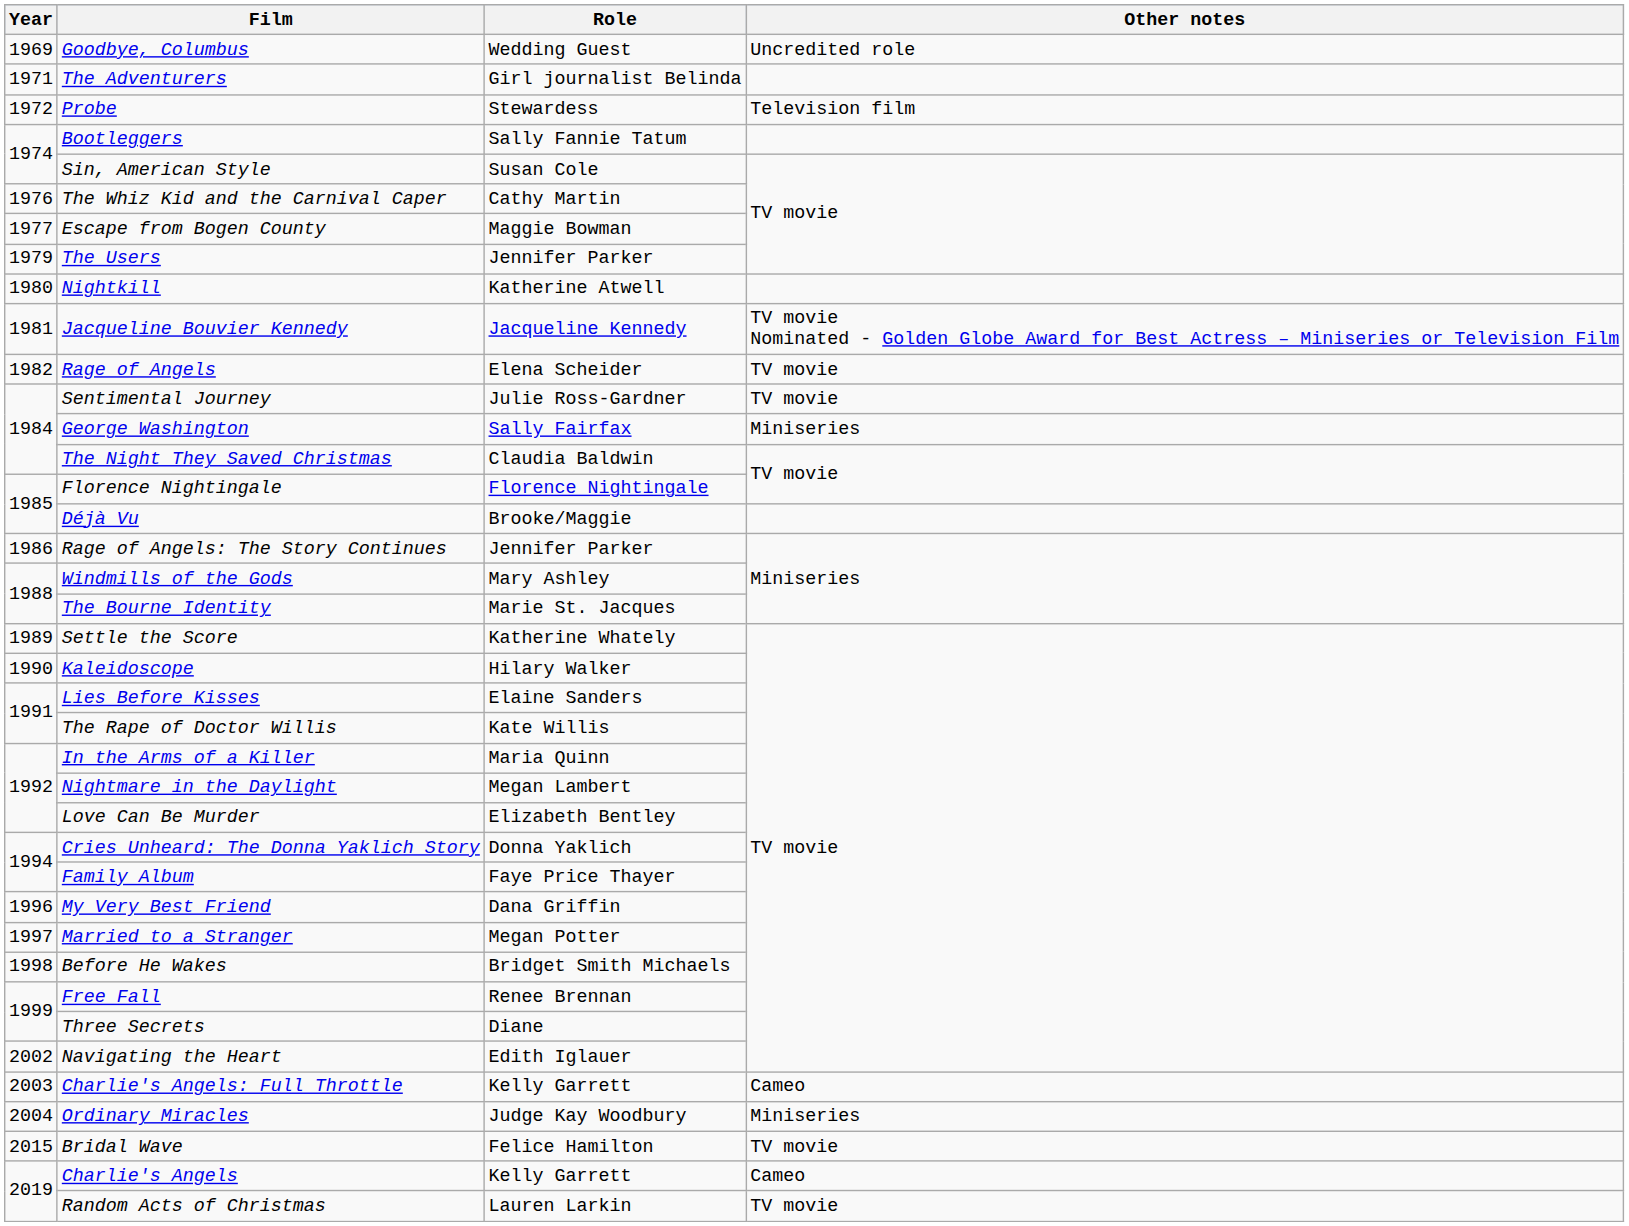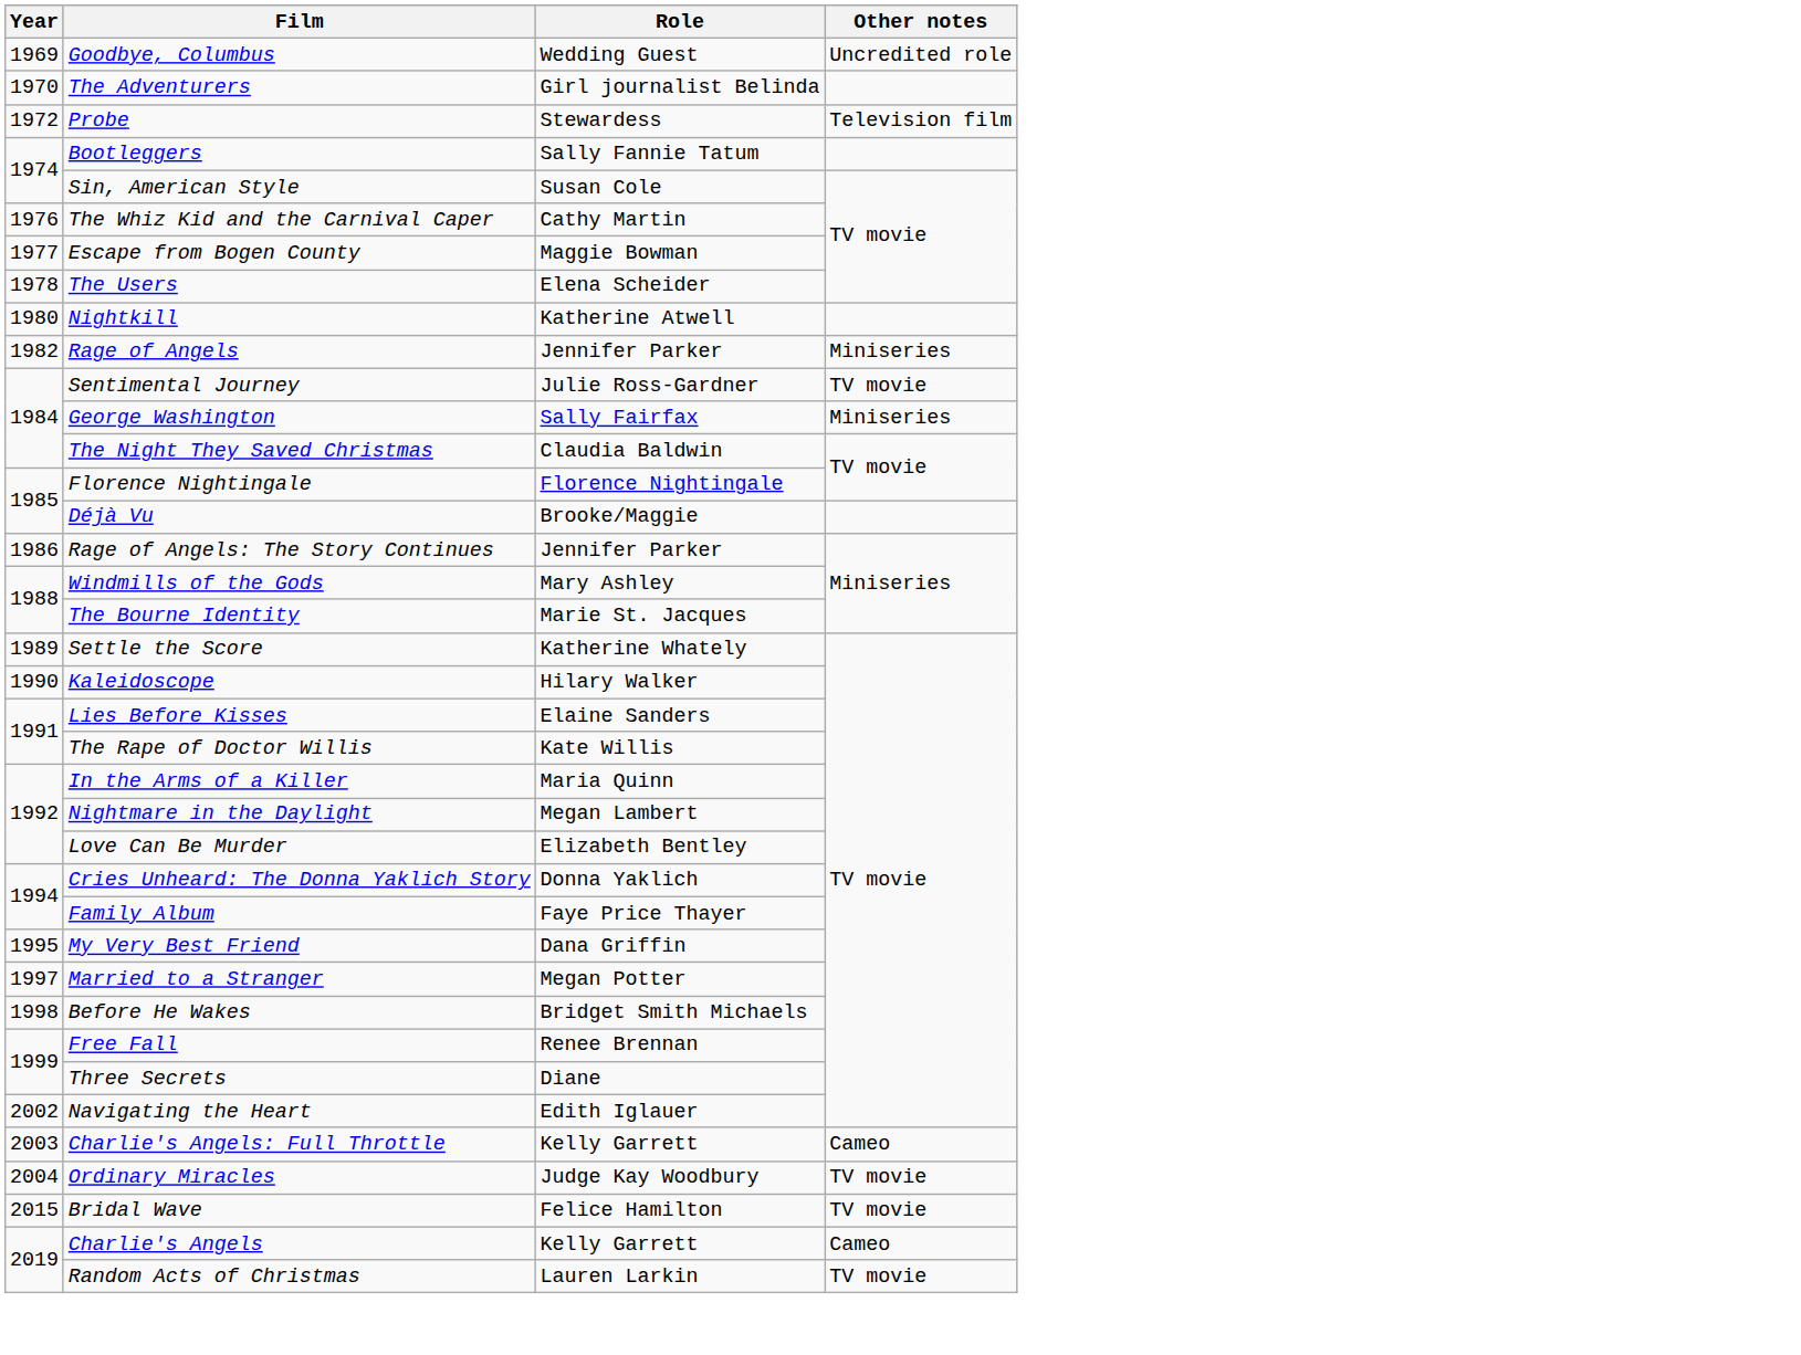 <table class="wikitable">
 <tr style="background:#B0C4DE;">
 <th>Year</th>
 <th>Film</th>
 <th>Role</th>
 <th>Other notes</th>
 </tr>
 <tr>
 <td>1969</td>
 <td><em><a href='#'>Goodbye, Columbus</a></em></td>
 <td>Wedding Guest</td>
 <td>Uncredited role</td>
 </tr>
 <tr>
-<td>1971</td>
+<td>1970</td>
 <td><em><a href='#'>The Adventurers</a></em></td>
 <td>Girl journalist Belinda</td>
 <td></td>
 </tr>
 <tr>
 <td>1972</td>
 <td><em><a href='#'>Probe</a></em></td>
 <td>Stewardess</td>
 <td>Television film</td>
 </tr>
 <tr>
 <td rowspan=2>1974</td>
 <td><em><a href='#'>Bootleggers</a></em></td>
 <td>Sally Fannie Tatum</td>
 <td></td>
 </tr>
 <tr>
 <td><em>Sin, American Style</em></td>
 <td>Susan Cole</td>
 <td rowspan=4>TV movie</td>
 </tr>
 <tr>
 <td>1976</td>
 <td><em>The Whiz Kid and the Carnival Caper</em></td>
 <td>Cathy Martin</td>
 </tr>
 <tr>
 <td>1977</td>
 <td><em>Escape from Bogen County</em></td>
 <td>Maggie Bowman</td>
 </tr>
 <tr>
-<td>1979</td>
+<td>1978</td>
 <td><em><a href='#'>The Users</a></em></td>
-<td>Jennifer Parker</td>
+<td>Elena Scheider</td>
 </tr>
 <tr>
 <td>1980</td>
 <td><em><a href='#'>Nightkill</a></em></td>
 <td>Katherine Atwell</td>
 <td></td>
 </tr>
 <tr>
-<td>1981</td>
-<td><em><a href='#'>Jacqueline Bouvier Kennedy</a></em></td>
-<td><a href='#'>Jacqueline Kennedy</a></td>
-<td>TV movie<br>Nominated - <a href='#'>Golden Globe Award for Best Actress – Miniseries or Television Film</a></td>
-</tr>
-<tr>
 <td>1982</td>
 <td><em><a href='#'>Rage of Angels</a></em></td>
-<td>Elena Scheider</td>
-<td>TV movie</td>
+<td>Jennifer Parker</td>
+<td>Miniseries</td>
 </tr>
 <tr>
 <td rowspan=3>1984</td>
 <td><em>Sentimental Journey</em></td>
 <td>Julie Ross-Gardner</td>
 <td>TV movie</td>
 </tr>
 <tr>
 <td><em><a href='#'>George Washington</a></em></td>
 <td><a href='#'>Sally Fairfax</a></td>
 <td>Miniseries</td>
 </tr>
 <tr>
 <td><em><a href='#'>The Night They Saved Christmas</a></em></td>
 <td>Claudia Baldwin</td>
 <td rowspan=2>TV movie</td>
 </tr>
 <tr>
 <td rowspan=2>1985</td>
 <td><em>Florence Nightingale</em></td>
 <td><a href='#'>Florence Nightingale</a></td>
 </tr>
 <tr>
 <td><em><a href='#'>Déjà Vu</a></em></td>
 <td>Brooke/Maggie</td>
 <td></td>
 </tr>
 <tr>
 <td>1986</td>
 <td><em>Rage of Angels: The Story Continues</em></td>
 <td>Jennifer Parker</td>
 <td rowspan=3>Miniseries</td>
 </tr>
 <tr>
 <td rowspan=2>1988</td>
 <td><em><a href='#'>Windmills of the Gods</a></em></td>
 <td>Mary Ashley</td>
 </tr>
 <tr>
 <td><em><a href='#'>The Bourne Identity</a></em></td>
 <td>Marie St. Jacques</td>
 </tr>
 <tr>
 <td>1989</td>
 <td><em>Settle the Score</em></td>
 <td>Katherine Whately</td>
 <td rowspan=15>TV movie</td>
 </tr>
 <tr>
 <td>1990</td>
 <td><em><a href='#'>Kaleidoscope</a></em></td>
 <td>Hilary Walker</td>
 </tr>
 <tr>
 <td rowspan=2>1991</td>
 <td><em><a href='#'>Lies Before Kisses</a></em></td>
 <td>Elaine Sanders</td>
 </tr>
 <tr>
 <td><em>The Rape of Doctor Willis</em></td>
 <td>Kate Willis</td>
 </tr>
 <tr>
 <td rowspan=3>1992</td>
 <td><em><a href='#'>In the Arms of a Killer</a></em></td>
 <td>Maria Quinn</td>
 </tr>
 <tr>
 <td><em><a href='#'>Nightmare in the Daylight</a></em></td>
 <td>Megan Lambert</td>
 </tr>
 <tr>
 <td><em>Love Can Be Murder</em></td>
 <td>Elizabeth Bentley</td>
 </tr>
 <tr>
 <td rowspan=2>1994</td>
 <td><em><a href='#'>Cries Unheard: The Donna Yaklich Story</a></em></td>
 <td>Donna Yaklich</td>
 </tr>
 <tr>
 <td><em><a href='#'>Family Album</a></em></td>
 <td>Faye Price Thayer</td>
 </tr>
 <tr>
-<td>1996</td>
+<td>1995</td>
 <td><em><a href='#'>My Very Best Friend</a></em></td>
 <td>Dana Griffin</td>
 </tr>
 <tr>
 <td>1997</td>
 <td><em><a href='#'>Married to a Stranger</a></em></td>
 <td>Megan Potter</td>
 </tr>
 <tr>
 <td>1998</td>
 <td><em>Before He Wakes</em></td>
 <td>Bridget Smith Michaels</td>
 </tr>
 <tr>
 <td rowspan=2>1999</td>
 <td><em><a href='#'>Free Fall</a></em></td>
 <td>Renee Brennan</td>
 </tr>
 <tr>
 <td><em>Three Secrets</em></td>
 <td>Diane</td>
 </tr>
 <tr>
 <td>2002</td>
 <td><em>Navigating the Heart</em></td>
 <td>Edith Iglauer</td>
 </tr>
 <tr>
 <td>2003</td>
 <td><em><a href='#'>Charlie's Angels: Full Throttle</a></em></td>
 <td>Kelly Garrett</td>
 <td>Cameo</td>
 </tr>
 <tr>
 <td>2004</td>
 <td><em><a href='#'>Ordinary Miracles</a></em></td>
 <td>Judge Kay Woodbury</td>
-<td>Miniseries</td>
+<td>TV movie</td>
 </tr>
 <tr>
 <td>2015</td>
 <td><em>Bridal Wave</em></td>
 <td>Felice Hamilton</td>
 <td>TV movie</td>
 </tr>
 <tr>
 <td rowspan=2>2019</td>
 <td><em><a href='#'>Charlie's Angels</a></em></td>
 <td>Kelly Garrett</td>
 <td>Cameo</td>
 </tr>
 <tr>
 <td><em>Random Acts of Christmas</em></td>
 <td>Lauren Larkin</td>
 <td>TV movie</td>
 </tr>
 </table>
